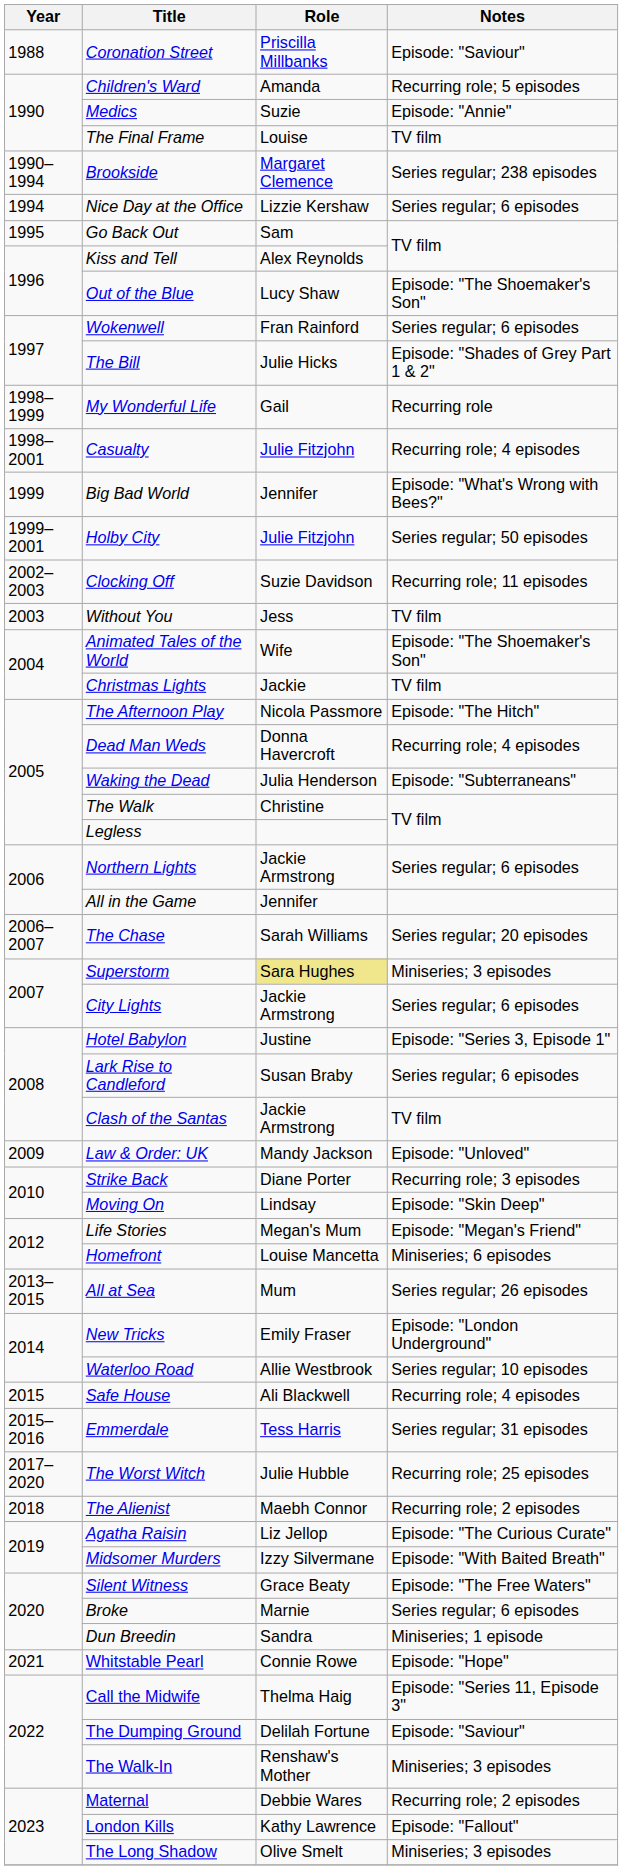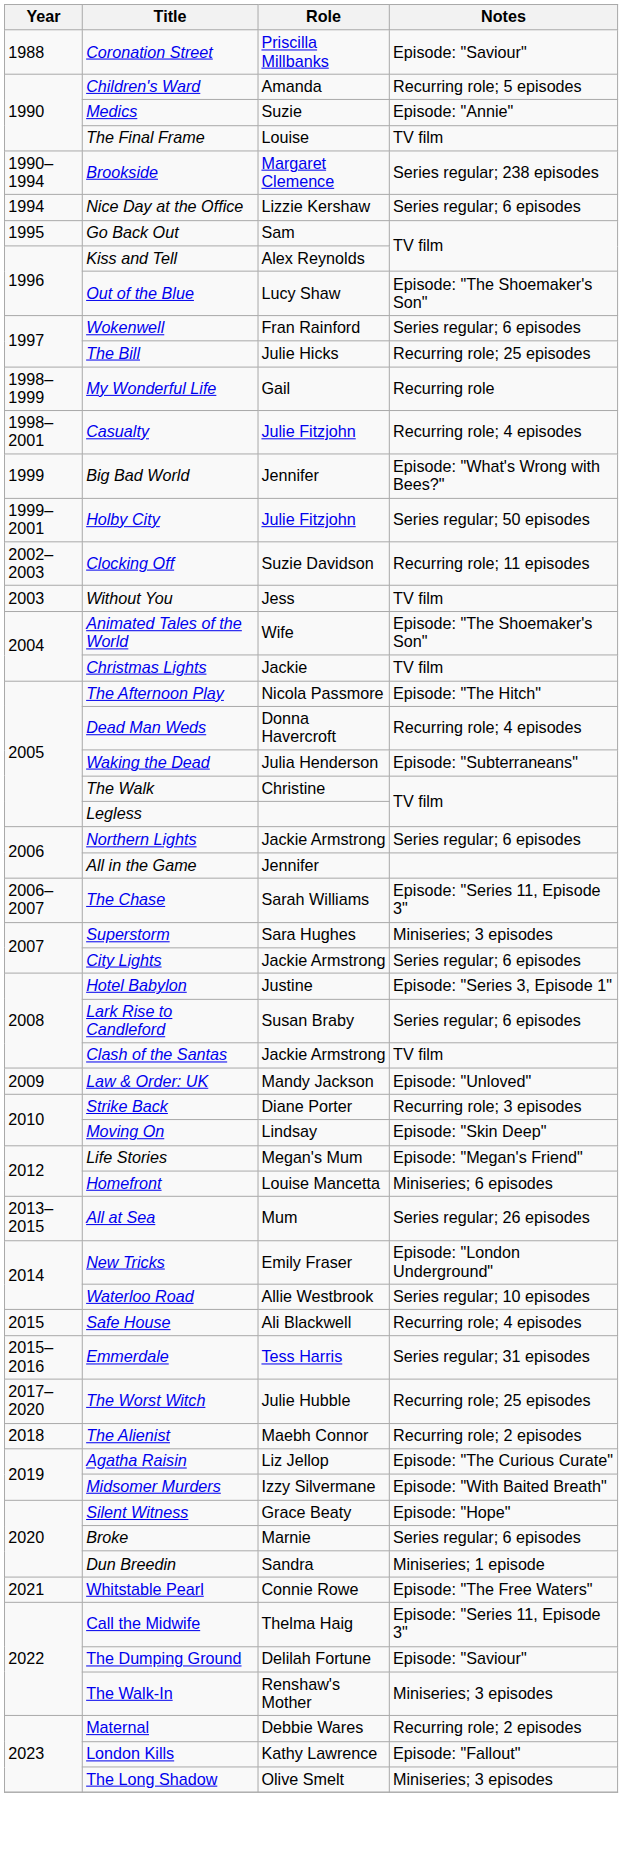 <table class="wikitable sortable">
 <tr>
 <th>Year</th>
 <th>Title</th>
 <th>Role</th>
 <th class="unsortable">Notes</th>
 </tr>
 <tr>
 <td>1988</td>
 <td><em><a href='#'>Coronation Street</a></em></td>
 <td><a href='#'>Priscilla Millbanks</a></td>
 <td>Episode: "Saviour"</td>
 </tr>
 <tr>
 <td rowspan="3">1990</td>
 <td><em><a href='#'>Children's Ward</a></em></td>
 <td>Amanda</td>
 <td>Recurring role; 5 episodes</td>
 </tr>
 <tr>
 <td><em><a href='#'>Medics</a></em></td>
 <td>Suzie</td>
 <td>Episode: "Annie"</td>
 </tr>
 <tr>
 <td><em>The Final Frame</em></td>
 <td>Louise</td>
 <td>TV film</td>
 </tr>
 <tr>
 <td>1990–1994</td>
 <td><em><a href='#'>Brookside</a></em></td>
 <td><a href='#'>Margaret Clemence</a></td>
 <td>Series regular; 238 episodes</td>
 </tr>
 <tr>
 <td>1994</td>
 <td><em> Nice Day at the Office</em></td>
 <td>Lizzie Kershaw</td>
 <td>Series regular; 6 episodes</td>
 </tr>
 <tr>
 <td>1995</td>
 <td><em>Go Back Out</em></td>
 <td>Sam</td>
 <td rowspan="2">TV film</td>
 </tr>
 <tr>
 <td rowspan="2">1996</td>
 <td><em>Kiss and Tell</em></td>
 <td>Alex Reynolds</td>
 </tr>
 <tr>
 <td><em><a href='#'>Out of the Blue</a></em></td>
 <td>Lucy Shaw</td>
 <td>Episode: "The Shoemaker's Son"</td>
 </tr>
 <tr>
 <td rowspan="2">1997</td>
 <td><em><a href='#'>Wokenwell</a></em></td>
 <td>Fran Rainford</td>
 <td>Series regular; 6 episodes</td>
 </tr>
 <tr>
 <td><em><a href='#'>The Bill</a></em></td>
 <td>Julie Hicks</td>
-<td>Episode: "Shades of Grey Part 1 & 2"</td>
+<td>Recurring role; 25 episodes</td>
 </tr>
 <tr>
 <td>1998–1999</td>
 <td><em><a href='#'>My Wonderful Life</a></em></td>
 <td>Gail</td>
 <td>Recurring role</td>
 </tr>
 <tr>
 <td>1998–2001</td>
 <td><em><a href='#'>Casualty</a></em></td>
 <td><a href='#'>Julie Fitzjohn</a></td>
 <td>Recurring role; 4 episodes</td>
 </tr>
 <tr>
 <td>1999</td>
 <td><em>Big Bad World</em></td>
 <td>Jennifer</td>
 <td>Episode: "What's Wrong with Bees?"</td>
 </tr>
 <tr>
 <td>1999–2001</td>
 <td><em><a href='#'>Holby City</a></em></td>
 <td><a href='#'>Julie Fitzjohn</a></td>
 <td>Series regular; 50 episodes</td>
 </tr>
 <tr>
 <td>2002–2003</td>
 <td><em><a href='#'>Clocking Off</a></em></td>
 <td>Suzie Davidson</td>
 <td>Recurring role; 11 episodes</td>
 </tr>
 <tr>
 <td>2003</td>
 <td><em>Without You</em></td>
 <td>Jess</td>
 <td>TV film</td>
 </tr>
 <tr>
 <td rowspan="2">2004</td>
 <td><em><a href='#'>Animated Tales of the World</a></em></td>
 <td>Wife</td>
 <td>Episode: "The Shoemaker's Son"</td>
 </tr>
 <tr>
 <td><em><a href='#'>Christmas Lights</a></em></td>
 <td>Jackie</td>
 <td>TV film</td>
 </tr>
 <tr>
 <td rowspan="5">2005</td>
 <td><em><a href='#'>The Afternoon Play</a></em></td>
 <td>Nicola Passmore</td>
 <td>Episode: "The Hitch"</td>
 </tr>
 <tr>
 <td><em><a href='#'>Dead Man Weds</a></em></td>
 <td>Donna Havercroft</td>
 <td>Recurring role; 4 episodes</td>
 </tr>
 <tr>
 <td><em><a href='#'>Waking the Dead</a></em></td>
 <td>Julia Henderson</td>
 <td>Episode: "Subterraneans"</td>
 </tr>
 <tr>
 <td><em>The Walk</em></td>
 <td>Christine</td>
 <td rowspan="2">TV film</td>
 </tr>
 <tr>
 <td><em>Legless</em></td>
 <td></td>
 </tr>
 <tr>
 <td rowspan="2">2006</td>
 <td><em><a href='#'>Northern Lights</a></em></td>
 <td>Jackie Armstrong</td>
 <td>Series regular; 6 episodes</td>
 </tr>
 <tr>
 <td><em>All in the Game</em></td>
 <td>Jennifer</td>
 <td></td>
 </tr>
 <tr>
 <td>2006–2007</td>
 <td><em><a href='#'>The Chase</a></em></td>
 <td>Sarah Williams</td>
-<td>Series regular; 20 episodes</td>
+<td>Episode: "Series 11, Episode 3"</td>
 </tr>
 <tr>
 <td rowspan="2">2007</td>
 <td><em><a href='#'>Superstorm</a></em></td>
-<td style="background: khaki;">Sara Hughes</td>
+<td>Sara Hughes</td>
 <td>Miniseries; 3 episodes</td>
 </tr>
 <tr>
 <td><em><a href='#'>City Lights</a></em></td>
 <td>Jackie Armstrong</td>
 <td>Series regular; 6 episodes</td>
 </tr>
 <tr>
 <td rowspan="3">2008</td>
 <td><em><a href='#'>Hotel Babylon</a></em></td>
 <td>Justine</td>
 <td>Episode: "Series 3, Episode 1"</td>
 </tr>
 <tr>
 <td><em><a href='#'>Lark Rise to Candleford</a></em></td>
 <td>Susan Braby</td>
 <td>Series regular; 6 episodes</td>
 </tr>
 <tr>
 <td><em><a href='#'>Clash of the Santas</a></em></td>
 <td>Jackie Armstrong</td>
 <td>TV film</td>
 </tr>
 <tr>
 <td>2009</td>
 <td><em><a href='#'>Law & Order: UK</a></em></td>
 <td>Mandy Jackson</td>
 <td>Episode: "Unloved"</td>
 </tr>
 <tr>
 <td rowspan="2">2010</td>
 <td><em><a href='#'>Strike Back</a></em></td>
 <td>Diane Porter</td>
 <td>Recurring role; 3 episodes</td>
 </tr>
 <tr>
 <td><em><a href='#'>Moving On</a></em></td>
 <td>Lindsay</td>
 <td>Episode: "Skin Deep"</td>
 </tr>
 <tr>
 <td rowspan="2">2012</td>
 <td><em>Life Stories</em></td>
 <td>Megan's Mum</td>
 <td>Episode: "Megan's Friend"</td>
 </tr>
 <tr>
 <td><em><a href='#'>Homefront</a></em></td>
 <td>Louise Mancetta</td>
 <td>Miniseries; 6 episodes</td>
 </tr>
 <tr>
 <td>2013–2015</td>
 <td><em><a href='#'>All at Sea</a></em></td>
 <td>Mum</td>
 <td>Series regular; 26 episodes</td>
 </tr>
 <tr>
 <td rowspan="2">2014</td>
 <td><em><a href='#'>New Tricks</a></em></td>
 <td>Emily Fraser</td>
 <td>Episode: "London Underground"</td>
 </tr>
 <tr>
 <td><em><a href='#'>Waterloo Road</a></em></td>
 <td>Allie Westbrook</td>
 <td>Series regular; 10 episodes</td>
 </tr>
 <tr>
 <td>2015</td>
 <td><em><a href='#'>Safe House</a></em></td>
 <td>Ali Blackwell</td>
 <td>Recurring role; 4 episodes</td>
 </tr>
 <tr>
 <td>2015–2016</td>
 <td><em><a href='#'>Emmerdale</a></em></td>
 <td><a href='#'>Tess Harris</a></td>
 <td>Series regular; 31 episodes</td>
 </tr>
 <tr>
 <td>2017–2020</td>
 <td><em><a href='#'>The Worst Witch</a></em></td>
 <td>Julie Hubble</td>
 <td>Recurring role; 25 episodes</td>
 </tr>
 <tr>
 <td>2018</td>
 <td><em><a href='#'>The Alienist</a></em></td>
 <td>Maebh Connor</td>
 <td>Recurring role; 2 episodes</td>
 </tr>
 <tr>
 <td rowspan="2">2019</td>
 <td><em><a href='#'>Agatha Raisin</a></em></td>
 <td>Liz Jellop</td>
 <td>Episode: "The Curious Curate"</td>
 </tr>
 <tr>
 <td><em><a href='#'>Midsomer Murders</a></em></td>
 <td>Izzy Silvermane</td>
 <td>Episode: "With Baited Breath"</td>
 </tr>
 <tr>
 <td rowspan="3">2020</td>
 <td><em><a href='#'>Silent Witness</a></em></td>
 <td>Grace Beaty</td>
-<td>Episode: "The Free Waters"</td>
+<td>Episode: "Hope"</td>
 </tr>
 <tr>
 <td><em>Broke</em></td>
 <td>Marnie</td>
 <td>Series regular; 6 episodes</td>
 </tr>
 <tr>
 <td><em>Dun Breedin<strong></td>
 <td>Sandra</td>
 <td>Miniseries; 1 episode</td>
 </tr>
 <tr>
 <td>2021</td>
 <td></em><a href='#'>Whitstable Pearl</a><em></td>
 <td>Connie Rowe</td>
-<td>Episode: "Hope"</td>
+<td>Episode: "The Free Waters"</td>
 </tr>
 <tr>
 <td rowspan="3">2022</td>
 <td></em><a href='#'>Call the Midwife</a><em></td>
 <td>Thelma Haig</td>
 <td>Episode: "Series 11, Episode 3"</td>
 </tr>
 <tr>
 <td></em><a href='#'>The Dumping Ground</a><em></td>
 <td>Delilah Fortune</td>
 <td>Episode: "Saviour"</td>
 </tr>
 <tr>
 <td></em><a href='#'>The Walk-In</a><em></td>
 <td>Renshaw's Mother</td>
 <td>Miniseries; 3 episodes</td>
 </tr>
 <tr>
 <td rowspan="3">2023</td>
 <td></em><a href='#'>Maternal</a><em></td>
 <td>Debbie Wares</td>
 <td>Recurring role; 2 episodes</td>
 </tr>
 <tr>
 <td></em><a href='#'>London Kills</a><em></td>
 <td>Kathy Lawrence</td>
 <td>Episode: "Fallout"</td>
 </tr>
 <tr>
 <td></em><a href='#'>The Long Shadow</a><em></td>
 <td>Olive Smelt</td>
 <td>Miniseries; 3 episodes</td>
 </tr>
 <tr>
 </tr>
 </table>
